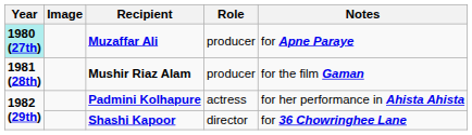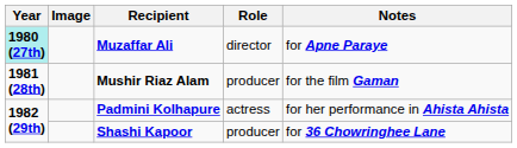 <table class="wikitable">
 <tr>
 <th>Year</th>
 <th>Image</th>
 <th>Recipient</th>
 <th>Role</th>
 <th>Notes</th>
 </tr>
 <tr>
 <td style="background: paleturquoise;"><strong>1980<br>(<a href='#'>27th</a>)</strong></td>
 <td></td>
 <td><strong><a href='#'>Muzaffar Ali</a></strong></td>
-<td>producer</td>
+<td>director</td>
 <td>for <strong><em><a href='#'>Apne Paraye</a></em></strong></td>
 </tr>
 <tr>
 <td><strong>1981<br>(<a href='#'>28th</a>)</strong></td>
 <td></td>
 <td><strong>Mushir Riaz Alam</strong></td>
 <td>producer</td>
 <td>for the film <strong><em><a href='#'>Gaman</a></em></strong></td>
 </tr>
 <tr>
 <td rowspan=2><strong>1982<br>(<a href='#'>29th</a>)</strong></td>
 <td></td>
 <td><strong><a href='#'>Padmini Kolhapure</a></strong></td>
 <td>actress</td>
 <td>for her performance in <strong><em><a href='#'>Ahista Ahista</a></em></strong></td>
 </tr>
 <tr>
 <td></td>
 <td><strong><a href='#'>Shashi Kapoor</a></strong></td>
-<td>director</td>
+<td>producer</td>
 <td>for <strong><em><a href='#'>36 Chowringhee Lane</a></em></strong></td>
 </tr>
 </table>
